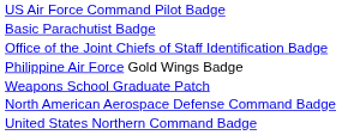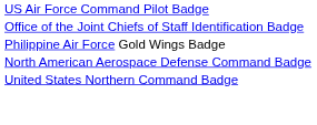 <table>
 <tr>
 <td></td>
 <td><a href='#'>US Air Force Command Pilot Badge</a></td>
-</tr>
-<tr>
-<td></td>
-<td><a href='#'>Basic Parachutist Badge</a></td>
 </tr>
 <tr>
 <td></td>
 <td><a href='#'>Office of the Joint Chiefs of Staff Identification Badge</a></td>
 </tr>
 <tr>
 <td></td>
 <td><a href='#'>Philippine Air Force</a> Gold Wings Badge</td>
 </tr>
 <tr>
 <td></td>
-<td><a href='#'>Weapons School Graduate Patch</a></td>
-</tr>
-<tr>
-<td></td>
 <td><a href='#'>North American Aerospace Defense Command Badge</a></td>
 </tr>
 <tr>
 <td></td>
 <td><a href='#'>United States Northern Command Badge</a></td>
 </tr>
 </table>
